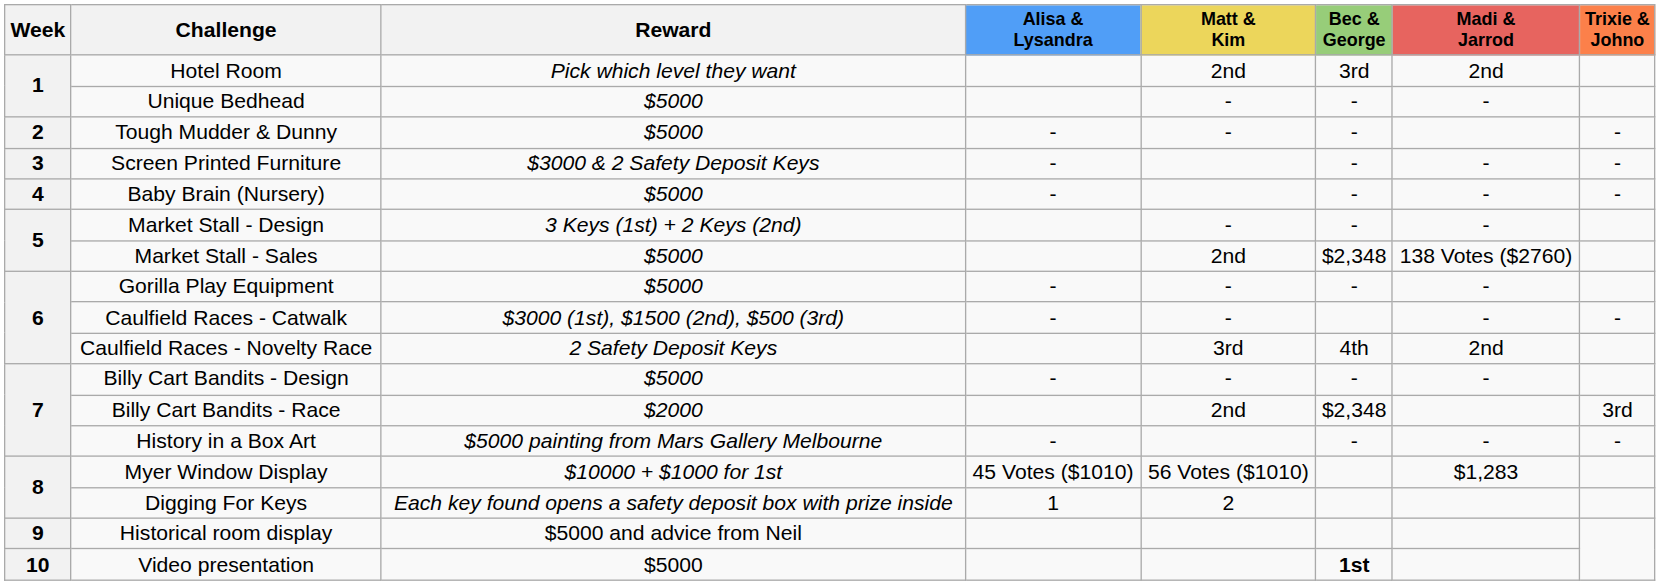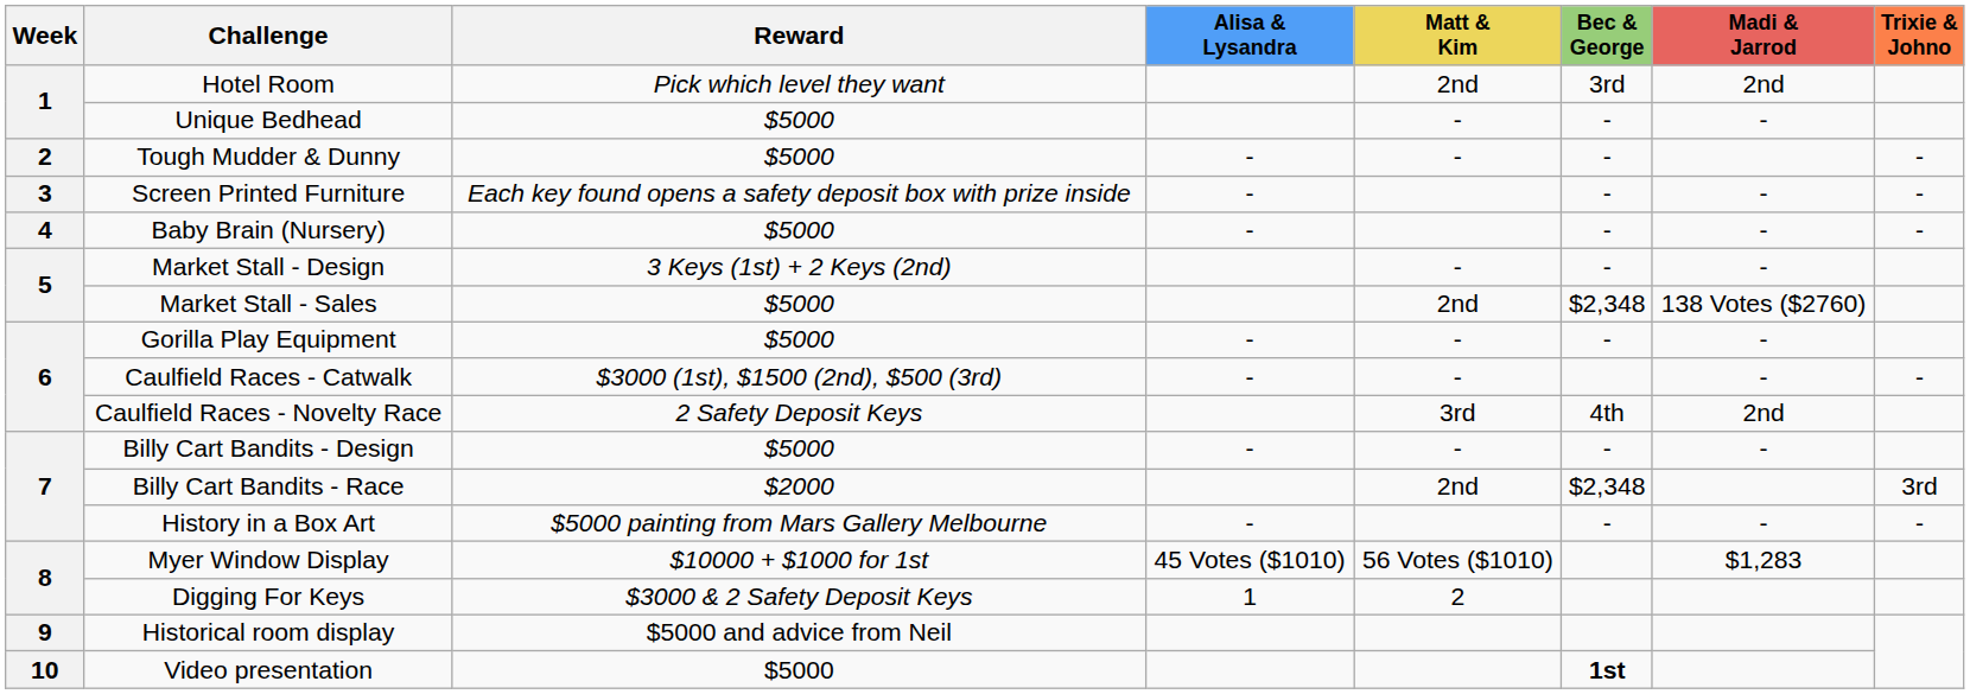 <table class="wikitable plainrowheaders" style="text-align:center; line-height:16px; width:99%;">
 <tr>
 <th scope="col">Week</th>
 <th scope="col">Challenge</th>
 <th scope="col">Reward</th>
 <th style="background-color:#509EF7; font-size:85%;">Alisa &<br>Lysandra</th>
 <th style="background-color:#ECD65B; font-size:85%;">Matt &<br>Kim</th>
 <th style="background-color:#97CD79; font-size:85%;">Bec &<br>George</th>
 <th style="background-color:#E7645F; font-size:85%;">Madi &<br>Jarrod</th>
 <th style="background-color:#FC804A; font-size:85%;">Trixie &<br>Johno</th>
 </tr>
 <tr>
 <th rowspan="2">1</th>
 <td>Hotel Room</td>
 <td><em>Pick which level they want</em></td>
 <td></td>
 <td>2nd</td>
 <td>3rd</td>
 <td>2nd</td>
 <td></td>
 </tr>
 <tr>
 <td>Unique Bedhead</td>
 <td><em>$5000</em></td>
 <td></td>
 <td>-</td>
 <td>-</td>
 <td>-</td>
 <td></td>
 </tr>
 <tr>
 <th>2</th>
 <td>Tough Mudder & Dunny</td>
 <td><em>$5000</em></td>
 <td>-</td>
 <td>-</td>
 <td>-</td>
 <td></td>
 <td>-</td>
 </tr>
 <tr>
 <th>3</th>
 <td>Screen Printed Furniture</td>
-<td><em>$3000 & 2 Safety Deposit Keys</em></td>
+<td><em>Each key found opens a safety deposit box with prize inside</em></td>
 <td>-</td>
 <td></td>
 <td>-</td>
 <td>-</td>
 <td>-</td>
 </tr>
 <tr>
 <th>4</th>
 <td>Baby Brain (Nursery)</td>
 <td><em>$5000</em></td>
 <td>-</td>
 <td></td>
 <td>-</td>
 <td>-</td>
 <td>-</td>
 </tr>
 <tr>
 <th rowspan="2">5</th>
 <td>Market Stall - Design</td>
 <td><em>3 Keys (1st) + 2 Keys (2nd)</em></td>
 <td></td>
 <td>-</td>
 <td>-</td>
 <td>-</td>
 <td></td>
 </tr>
 <tr>
 <td>Market Stall - Sales</td>
 <td><em>$5000</em></td>
 <td></td>
 <td>2nd</td>
 <td>$2,348</td>
 <td>138 Votes ($2760)</td>
 <td></td>
 </tr>
 <tr>
 <th rowspan="3">6</th>
 <td>Gorilla Play Equipment</td>
 <td><em>$5000</em></td>
 <td>-</td>
 <td>-</td>
 <td>-</td>
 <td>-</td>
 <td></td>
 </tr>
 <tr>
 <td>Caulfield Races - Catwalk</td>
 <td><em>$3000 (1st), $1500 (2nd), $500 (3rd)</em></td>
 <td>-</td>
 <td>-</td>
 <td></td>
 <td>-</td>
 <td>-</td>
 </tr>
 <tr>
 <td>Caulfield Races - Novelty Race</td>
 <td><em>2 Safety Deposit Keys</em></td>
 <td></td>
 <td>3rd</td>
 <td>4th</td>
 <td>2nd</td>
 <td></td>
 </tr>
 <tr>
 <th rowspan="3">7</th>
 <td>Billy Cart Bandits - Design</td>
 <td><em>$5000</em></td>
 <td>-</td>
 <td>-</td>
 <td>-</td>
 <td>-</td>
 <td></td>
 </tr>
 <tr>
 <td>Billy Cart Bandits - Race</td>
 <td><em>$2000</em></td>
 <td></td>
 <td>2nd</td>
 <td>$2,348</td>
 <td></td>
 <td>3rd</td>
 </tr>
 <tr>
 <td>History in a Box Art</td>
 <td><em>$5000 painting from Mars Gallery Melbourne</em></td>
 <td>-</td>
 <td></td>
 <td>-</td>
 <td>-</td>
 <td>-</td>
 </tr>
 <tr>
 <th rowspan="2">8</th>
 <td>Myer Window Display</td>
 <td><em>$10000 + $1000 for 1st</em></td>
 <td>45 Votes ($1010)</td>
 <td>56 Votes ($1010)</td>
 <td></td>
 <td>$1,283</td>
 <td></td>
 </tr>
 <tr>
 <td>Digging For Keys</td>
-<td><em>Each key found opens a safety deposit box with prize inside</em></td>
+<td><em>$3000 & 2 Safety Deposit Keys</em></td>
 <td>1</td>
 <td>2</td>
 <td></td>
 <td></td>
 <td></td>
 </tr>
 <tr>
 <th>9</th>
 <td>Historical room display</td>
 <td $5000 and advice from Neil>$5000 and advice from Neil</td>
 <td></td>
 <td></td>
 <td></td>
 <td></td>
 </tr>
 <tr>
 <th>10</th>
 <td>Video presentation</td>
 <td>$5000</td>
 <td></td>
 <td></td>
 <td><strong>1st</strong></td>
 <td></td>
 </tr>
 </table>
